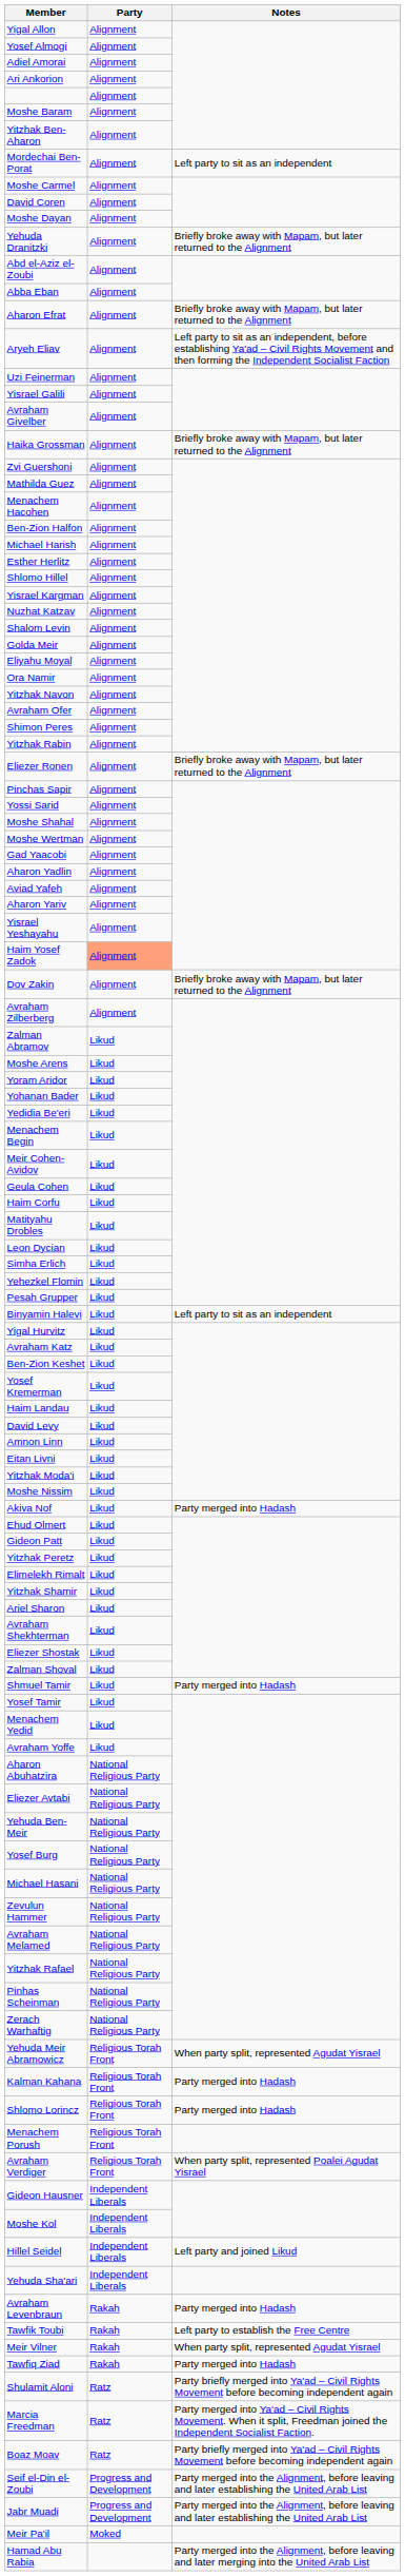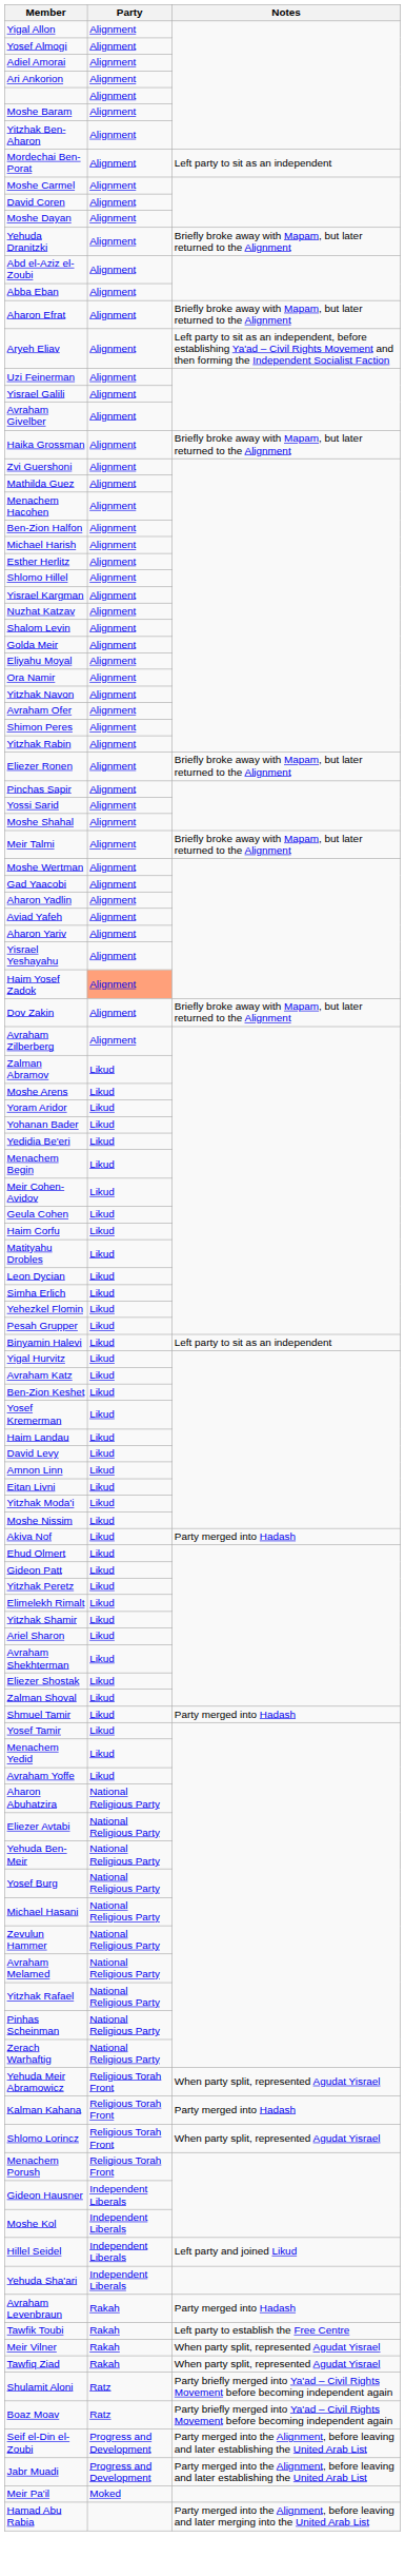 <table class="sort wikitable sortable" style="text-align:left">
 <tr>
 <th>Member</th>
 <th>Party</th>
 <th>Notes</th>
 </tr>
 <tr>
 <td><a href='#'>Yigal Allon</a></td>
 <td><a href='#'>Alignment</a></td>
 </tr>
 <tr>
 <td><a href='#'>Yosef Almogi</a></td>
 <td><a href='#'>Alignment</a></td>
 </tr>
 <tr>
 <td><a href='#'>Adiel Amorai</a></td>
 <td><a href='#'>Alignment</a></td>
 </tr>
 <tr>
 <td><a href='#'>Ari Ankorion</a></td>
 <td><a href='#'>Alignment</a></td>
 </tr>
 <tr>
 <td></td>
 <td><a href='#'>Alignment</a></td>
 </tr>
 <tr>
 <td><a href='#'>Moshe Baram</a></td>
 <td><a href='#'>Alignment</a></td>
 </tr>
 <tr>
 <td><a href='#'>Yitzhak Ben-Aharon</a></td>
 <td><a href='#'>Alignment</a></td>
 </tr>
 <tr>
 <td><a href='#'>Mordechai Ben-Porat</a></td>
 <td><a href='#'>Alignment</a></td>
 <td>Left party to sit as an independent</td>
 </tr>
 <tr>
 <td><a href='#'>Moshe Carmel</a></td>
 <td><a href='#'>Alignment</a></td>
 </tr>
 <tr>
 <td><a href='#'>David Coren</a></td>
 <td><a href='#'>Alignment</a></td>
 </tr>
 <tr>
 <td><a href='#'>Moshe Dayan</a></td>
 <td><a href='#'>Alignment</a></td>
 </tr>
 <tr>
 <td><a href='#'>Yehuda Dranitzki</a></td>
 <td><a href='#'>Alignment</a></td>
 <td>Briefly broke away with <a href='#'>Mapam</a>, but later returned to the <a href='#'>Alignment</a></td>
 </tr>
 <tr>
 <td><a href='#'>Abd el-Aziz el-Zoubi</a></td>
 <td><a href='#'>Alignment</a></td>
 </tr>
 <tr>
 <td><a href='#'>Abba Eban</a></td>
 <td><a href='#'>Alignment</a></td>
 </tr>
 <tr>
 <td><a href='#'>Aharon Efrat</a></td>
 <td><a href='#'>Alignment</a></td>
 <td>Briefly broke away with <a href='#'>Mapam</a>, but later returned to the <a href='#'>Alignment</a></td>
 </tr>
 <tr>
 <td><a href='#'>Aryeh Eliav</a></td>
 <td><a href='#'>Alignment</a></td>
 <td>Left party to sit as an independent, before establishing <a href='#'>Ya'ad – Civil Rights Movement</a> and then forming the <a href='#'>Independent Socialist Faction</a></td>
 </tr>
 <tr>
 <td><a href='#'>Uzi Feinerman</a></td>
 <td><a href='#'>Alignment</a></td>
 </tr>
 <tr>
 <td><a href='#'>Yisrael Galili</a></td>
 <td><a href='#'>Alignment</a></td>
 </tr>
 <tr>
 <td><a href='#'>Avraham Givelber</a></td>
 <td><a href='#'>Alignment</a></td>
 </tr>
 <tr>
 <td><a href='#'>Haika Grossman</a></td>
 <td><a href='#'>Alignment</a></td>
 <td>Briefly broke away with <a href='#'>Mapam</a>, but later returned to the <a href='#'>Alignment</a></td>
 </tr>
 <tr>
 <td><a href='#'>Zvi Guershoni</a></td>
 <td><a href='#'>Alignment</a></td>
 </tr>
 <tr>
 <td><a href='#'>Mathilda Guez</a></td>
 <td><a href='#'>Alignment</a></td>
 </tr>
 <tr>
 <td><a href='#'>Menachem Hacohen</a></td>
 <td><a href='#'>Alignment</a></td>
 </tr>
 <tr>
 <td><a href='#'>Ben-Zion Halfon</a></td>
 <td><a href='#'>Alignment</a></td>
 </tr>
 <tr>
 <td><a href='#'>Michael Harish</a></td>
 <td><a href='#'>Alignment</a></td>
 </tr>
 <tr>
 <td><a href='#'>Esther Herlitz</a></td>
 <td><a href='#'>Alignment</a></td>
 </tr>
 <tr>
 <td><a href='#'>Shlomo Hillel</a></td>
 <td><a href='#'>Alignment</a></td>
 </tr>
 <tr>
 <td><a href='#'>Yisrael Kargman</a></td>
 <td><a href='#'>Alignment</a></td>
 </tr>
 <tr>
 <td><a href='#'>Nuzhat Katzav</a></td>
 <td><a href='#'>Alignment</a></td>
 </tr>
 <tr>
 <td><a href='#'>Shalom Levin</a></td>
 <td><a href='#'>Alignment</a></td>
 </tr>
 <tr>
 <td><a href='#'>Golda Meir</a></td>
 <td><a href='#'>Alignment</a></td>
 </tr>
 <tr>
 <td><a href='#'>Eliyahu Moyal</a></td>
 <td><a href='#'>Alignment</a></td>
 </tr>
 <tr>
 <td><a href='#'>Ora Namir</a></td>
 <td><a href='#'>Alignment</a></td>
 </tr>
 <tr>
 <td><a href='#'>Yitzhak Navon</a></td>
 <td><a href='#'>Alignment</a></td>
 </tr>
 <tr>
 <td><a href='#'>Avraham Ofer</a></td>
 <td><a href='#'>Alignment</a></td>
 </tr>
 <tr>
 <td><a href='#'>Shimon Peres</a></td>
 <td><a href='#'>Alignment</a></td>
 </tr>
 <tr>
 <td><a href='#'>Yitzhak Rabin</a></td>
 <td><a href='#'>Alignment</a></td>
 </tr>
 <tr>
 <td><a href='#'>Eliezer Ronen</a></td>
 <td><a href='#'>Alignment</a></td>
 <td>Briefly broke away with <a href='#'>Mapam</a>, but later returned to the <a href='#'>Alignment</a></td>
 </tr>
 <tr>
 <td><a href='#'>Pinchas Sapir</a></td>
 <td><a href='#'>Alignment</a></td>
 </tr>
 <tr>
 <td><a href='#'>Yossi Sarid</a></td>
 <td><a href='#'>Alignment</a></td>
 </tr>
 <tr>
 <td><a href='#'>Moshe Shahal</a></td>
 <td><a href='#'>Alignment</a></td>
+</tr>
+<tr>
+<td><a href='#'>Meir Talmi</a></td>
+<td><a href='#'>Alignment</a></td>
+<td>Briefly broke away with <a href='#'>Mapam</a>, but later returned to the <a href='#'>Alignment</a></td>
 </tr>
 <tr>
 <td><a href='#'>Moshe Wertman</a></td>
 <td><a href='#'>Alignment</a></td>
 </tr>
 <tr>
 <td><a href='#'>Gad Yaacobi</a></td>
 <td><a href='#'>Alignment</a></td>
 </tr>
 <tr>
 <td><a href='#'>Aharon Yadlin</a></td>
 <td><a href='#'>Alignment</a></td>
 </tr>
 <tr>
 <td><a href='#'>Aviad Yafeh</a></td>
 <td><a href='#'>Alignment</a></td>
 </tr>
 <tr>
 <td><a href='#'>Aharon Yariv</a></td>
 <td><a href='#'>Alignment</a></td>
 </tr>
 <tr>
 <td><a href='#'>Yisrael Yeshayahu</a></td>
 <td><a href='#'>Alignment</a></td>
 </tr>
 <tr>
 <td><a href='#'>Haim Yosef Zadok</a></td>
 <td style="background: lightsalmon;"><a href='#'>Alignment</a></td>
 </tr>
 <tr>
 <td><a href='#'>Dov Zakin</a></td>
 <td><a href='#'>Alignment</a></td>
 <td>Briefly broke away with <a href='#'>Mapam</a>, but later returned to the <a href='#'>Alignment</a></td>
 </tr>
 <tr>
 <td><a href='#'>Avraham Zilberberg</a></td>
 <td><a href='#'>Alignment</a></td>
 </tr>
 <tr>
 <td><a href='#'>Zalman Abramov</a></td>
 <td><a href='#'>Likud</a></td>
 </tr>
 <tr>
 <td><a href='#'>Moshe Arens</a></td>
 <td><a href='#'>Likud</a></td>
 </tr>
 <tr>
 <td><a href='#'>Yoram Aridor</a></td>
 <td><a href='#'>Likud</a></td>
 </tr>
 <tr>
 <td><a href='#'>Yohanan Bader</a></td>
 <td><a href='#'>Likud</a></td>
 </tr>
 <tr>
 <td><a href='#'>Yedidia Be'eri</a></td>
 <td><a href='#'>Likud</a></td>
 </tr>
 <tr>
 <td><a href='#'>Menachem Begin</a></td>
 <td><a href='#'>Likud</a></td>
 </tr>
 <tr>
 <td><a href='#'>Meir Cohen-Avidov</a></td>
 <td><a href='#'>Likud</a></td>
 </tr>
 <tr>
 <td><a href='#'>Geula Cohen</a></td>
 <td><a href='#'>Likud</a></td>
 </tr>
 <tr>
 <td><a href='#'>Haim Corfu</a></td>
 <td><a href='#'>Likud</a></td>
 </tr>
 <tr>
 <td><a href='#'>Matityahu Drobles</a></td>
 <td><a href='#'>Likud</a></td>
 </tr>
 <tr>
 <td><a href='#'>Leon Dycian</a></td>
 <td><a href='#'>Likud</a></td>
 </tr>
 <tr>
 <td><a href='#'>Simha Erlich</a></td>
 <td><a href='#'>Likud</a></td>
 </tr>
 <tr>
 <td><a href='#'>Yehezkel Flomin</a></td>
 <td><a href='#'>Likud</a></td>
 </tr>
 <tr>
 <td><a href='#'>Pesah Grupper</a></td>
 <td><a href='#'>Likud</a></td>
 </tr>
 <tr>
 <td><a href='#'>Binyamin Halevi</a></td>
 <td><a href='#'>Likud</a></td>
 <td>Left party to sit as an independent</td>
 </tr>
 <tr>
 <td><a href='#'>Yigal Hurvitz</a></td>
 <td><a href='#'>Likud</a></td>
 </tr>
 <tr>
 <td><a href='#'>Avraham Katz</a></td>
 <td><a href='#'>Likud</a></td>
 </tr>
 <tr>
 <td><a href='#'>Ben-Zion Keshet</a></td>
 <td><a href='#'>Likud</a></td>
 </tr>
 <tr>
 <td><a href='#'>Yosef Kremerman</a></td>
 <td><a href='#'>Likud</a></td>
 </tr>
 <tr>
 <td><a href='#'>Haim Landau</a></td>
 <td><a href='#'>Likud</a></td>
 </tr>
 <tr>
 <td><a href='#'>David Levy</a></td>
 <td><a href='#'>Likud</a></td>
 </tr>
 <tr>
 <td><a href='#'>Amnon Linn</a></td>
 <td><a href='#'>Likud</a></td>
 </tr>
 <tr>
 <td><a href='#'>Eitan Livni</a></td>
 <td><a href='#'>Likud</a></td>
 </tr>
 <tr>
 <td><a href='#'>Yitzhak Moda'i</a></td>
 <td><a href='#'>Likud</a></td>
 </tr>
 <tr>
 <td><a href='#'>Moshe Nissim</a></td>
 <td><a href='#'>Likud</a></td>
 </tr>
 <tr>
 <td><a href='#'>Akiva Nof</a></td>
 <td><a href='#'>Likud</a></td>
 <td>Party merged into <a href='#'>Hadash</a></td>
 </tr>
 <tr>
 <td><a href='#'>Ehud Olmert</a></td>
 <td><a href='#'>Likud</a></td>
 </tr>
 <tr>
 <td><a href='#'>Gideon Patt</a></td>
 <td><a href='#'>Likud</a></td>
 </tr>
 <tr>
 <td><a href='#'>Yitzhak Peretz</a></td>
 <td><a href='#'>Likud</a></td>
 </tr>
 <tr>
 <td><a href='#'>Elimelekh Rimalt</a></td>
 <td><a href='#'>Likud</a></td>
 </tr>
 <tr>
 <td><a href='#'>Yitzhak Shamir</a></td>
 <td><a href='#'>Likud</a></td>
 </tr>
 <tr>
 <td><a href='#'>Ariel Sharon</a></td>
 <td><a href='#'>Likud</a></td>
 </tr>
 <tr>
 <td><a href='#'>Avraham Shekhterman</a></td>
 <td><a href='#'>Likud</a></td>
 </tr>
 <tr>
 <td><a href='#'>Eliezer Shostak</a></td>
 <td><a href='#'>Likud</a></td>
 </tr>
 <tr>
 <td><a href='#'>Zalman Shoval</a></td>
 <td><a href='#'>Likud</a></td>
 </tr>
 <tr>
 <td><a href='#'>Shmuel Tamir</a></td>
 <td><a href='#'>Likud</a></td>
 <td>Party merged into <a href='#'>Hadash</a></td>
 </tr>
 <tr>
 <td><a href='#'>Yosef Tamir</a></td>
 <td><a href='#'>Likud</a></td>
 </tr>
 <tr>
 <td><a href='#'>Menachem Yedid</a></td>
 <td><a href='#'>Likud</a></td>
 </tr>
 <tr>
 <td><a href='#'>Avraham Yoffe</a></td>
 <td><a href='#'>Likud</a></td>
 </tr>
 <tr>
 <td><a href='#'>Aharon Abuhatzira</a></td>
 <td><a href='#'>National Religious Party</a></td>
 </tr>
 <tr>
 <td><a href='#'>Eliezer Avtabi</a></td>
 <td><a href='#'>National Religious Party</a></td>
 </tr>
 <tr>
 <td><a href='#'>Yehuda Ben-Meir</a></td>
 <td><a href='#'>National Religious Party</a></td>
 </tr>
 <tr>
 <td><a href='#'>Yosef Burg</a></td>
 <td><a href='#'>National Religious Party</a></td>
 </tr>
 <tr>
 <td><a href='#'>Michael Hasani</a></td>
 <td><a href='#'>National Religious Party</a></td>
 </tr>
 <tr>
 <td><a href='#'>Zevulun Hammer</a></td>
 <td><a href='#'>National Religious Party</a></td>
 </tr>
 <tr>
 <td><a href='#'>Avraham Melamed</a></td>
 <td><a href='#'>National Religious Party</a></td>
 </tr>
 <tr>
 <td><a href='#'>Yitzhak Rafael</a></td>
 <td><a href='#'>National Religious Party</a></td>
 </tr>
 <tr>
 <td><a href='#'>Pinhas Scheinman</a></td>
 <td><a href='#'>National Religious Party</a></td>
 </tr>
 <tr>
 <td><a href='#'>Zerach Warhaftig</a></td>
 <td><a href='#'>National Religious Party</a></td>
 </tr>
 <tr>
 <td><a href='#'>Yehuda Meir Abramowicz</a></td>
 <td><a href='#'>Religious Torah Front</a></td>
 <td>When party split, represented <a href='#'>Agudat Yisrael</a></td>
 </tr>
 <tr>
 <td><a href='#'>Kalman Kahana</a></td>
 <td><a href='#'>Religious Torah Front</a></td>
 <td>Party merged into <a href='#'>Hadash</a></td>
 </tr>
 <tr>
 <td><a href='#'>Shlomo Lorincz</a></td>
 <td><a href='#'>Religious Torah Front</a></td>
-<td>Party merged into <a href='#'>Hadash</a></td>
+<td>When party split, represented <a href='#'>Agudat Yisrael</a></td>
 </tr>
 <tr>
 <td><a href='#'>Menachem Porush</a></td>
 <td><a href='#'>Religious Torah Front</a></td>
-</tr>
-<tr>
-<td><a href='#'>Avraham Verdiger</a></td>
-<td><a href='#'>Religious Torah Front</a></td>
-<td>When party split, represented <a href='#'>Poalei Agudat Yisrael</a></td>
 </tr>
 <tr>
 <td><a href='#'>Gideon Hausner</a></td>
 <td><a href='#'>Independent Liberals</a></td>
 </tr>
 <tr>
 <td><a href='#'>Moshe Kol</a></td>
 <td><a href='#'>Independent Liberals</a></td>
 </tr>
 <tr>
 <td><a href='#'>Hillel Seidel</a></td>
 <td><a href='#'>Independent Liberals</a></td>
 <td>Left party and joined <a href='#'>Likud</a></td>
 </tr>
 <tr>
 <td><a href='#'>Yehuda Sha'ari</a></td>
 <td><a href='#'>Independent Liberals</a></td>
 </tr>
 <tr>
 <td><a href='#'>Avraham Levenbraun</a></td>
 <td><a href='#'>Rakah</a></td>
 <td>Party merged into <a href='#'>Hadash</a></td>
 </tr>
 <tr>
 <td><a href='#'>Tawfik Toubi</a></td>
 <td><a href='#'>Rakah</a></td>
 <td>Left party to establish the <a href='#'>Free Centre</a></td>
 </tr>
 <tr>
 <td><a href='#'>Meir Vilner</a></td>
 <td><a href='#'>Rakah</a></td>
 <td>When party split, represented <a href='#'>Agudat Yisrael</a></td>
 </tr>
 <tr>
 <td><a href='#'>Tawfiq Ziad</a></td>
 <td><a href='#'>Rakah</a></td>
-<td>Party merged into <a href='#'>Hadash</a></td>
+<td>When party split, represented <a href='#'>Agudat Yisrael</a></td>
 </tr>
 <tr>
 <td><a href='#'>Shulamit Aloni</a></td>
 <td><a href='#'>Ratz</a></td>
 <td>Party briefly merged into <a href='#'>Ya'ad – Civil Rights Movement</a> before becoming independent again</td>
-</tr>
-<tr>
-<td><a href='#'>Marcia Freedman</a></td>
-<td><a href='#'>Ratz</a></td>
-<td>Party merged into <a href='#'>Ya'ad – Civil Rights Movement</a>. When it split, Freedman joined the <a href='#'>Independent Socialist Faction</a>.</td>
 </tr>
 <tr>
 <td><a href='#'>Boaz Moav</a></td>
 <td><a href='#'>Ratz</a></td>
 <td>Party briefly merged into <a href='#'>Ya'ad – Civil Rights Movement</a> before becoming independent again</td>
 </tr>
 <tr>
 <td><a href='#'>Seif el-Din el-Zoubi</a></td>
 <td><a href='#'>Progress and Development</a></td>
 <td>Party merged into the <a href='#'>Alignment</a>, before leaving and later establishing the <a href='#'>United Arab List</a></td>
 </tr>
 <tr>
 <td><a href='#'>Jabr Muadi</a></td>
 <td><a href='#'>Progress and Development</a></td>
 <td>Party merged into the <a href='#'>Alignment</a>, before leaving and later establishing the <a href='#'>United Arab List</a></td>
 </tr>
 <tr>
 <td><a href='#'>Meir Pa'il</a></td>
 <td><a href='#'>Moked</a></td>
 </tr>
 <tr>
 <td><a href='#'>Hamad Abu Rabia</a></td>
 <td></td>
 <td>Party merged into the <a href='#'>Alignment</a>, before leaving and later merging into the <a href='#'>United Arab List</a></td>
 </tr>
 </table>
